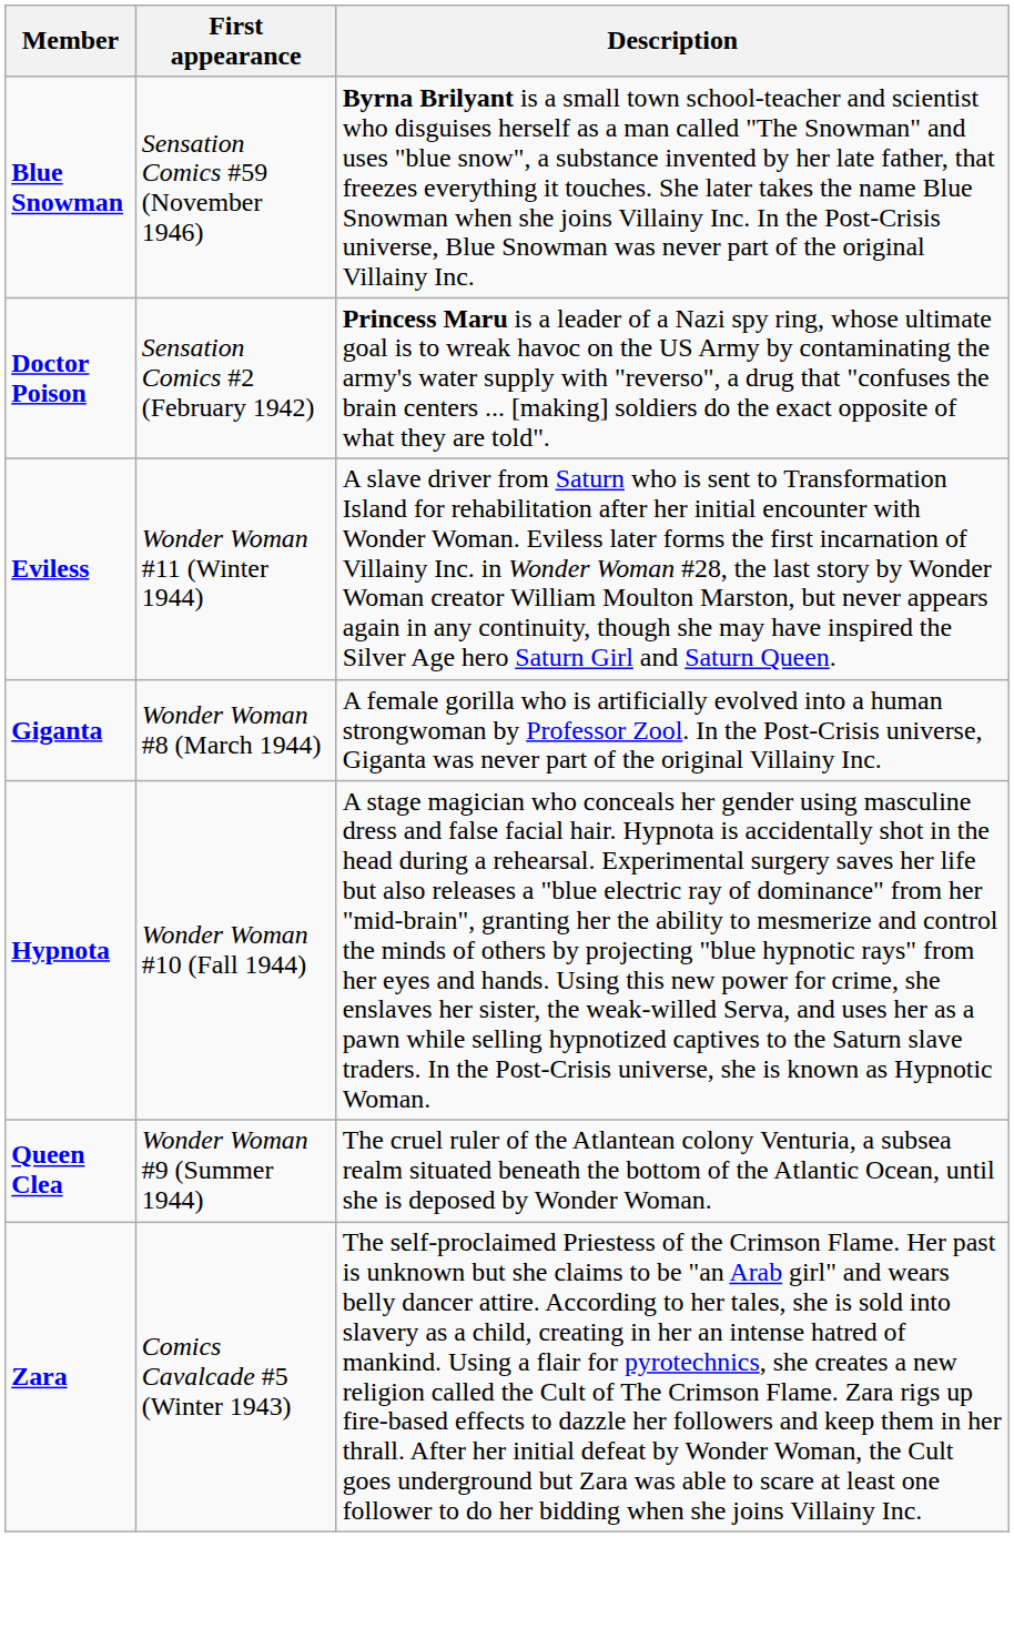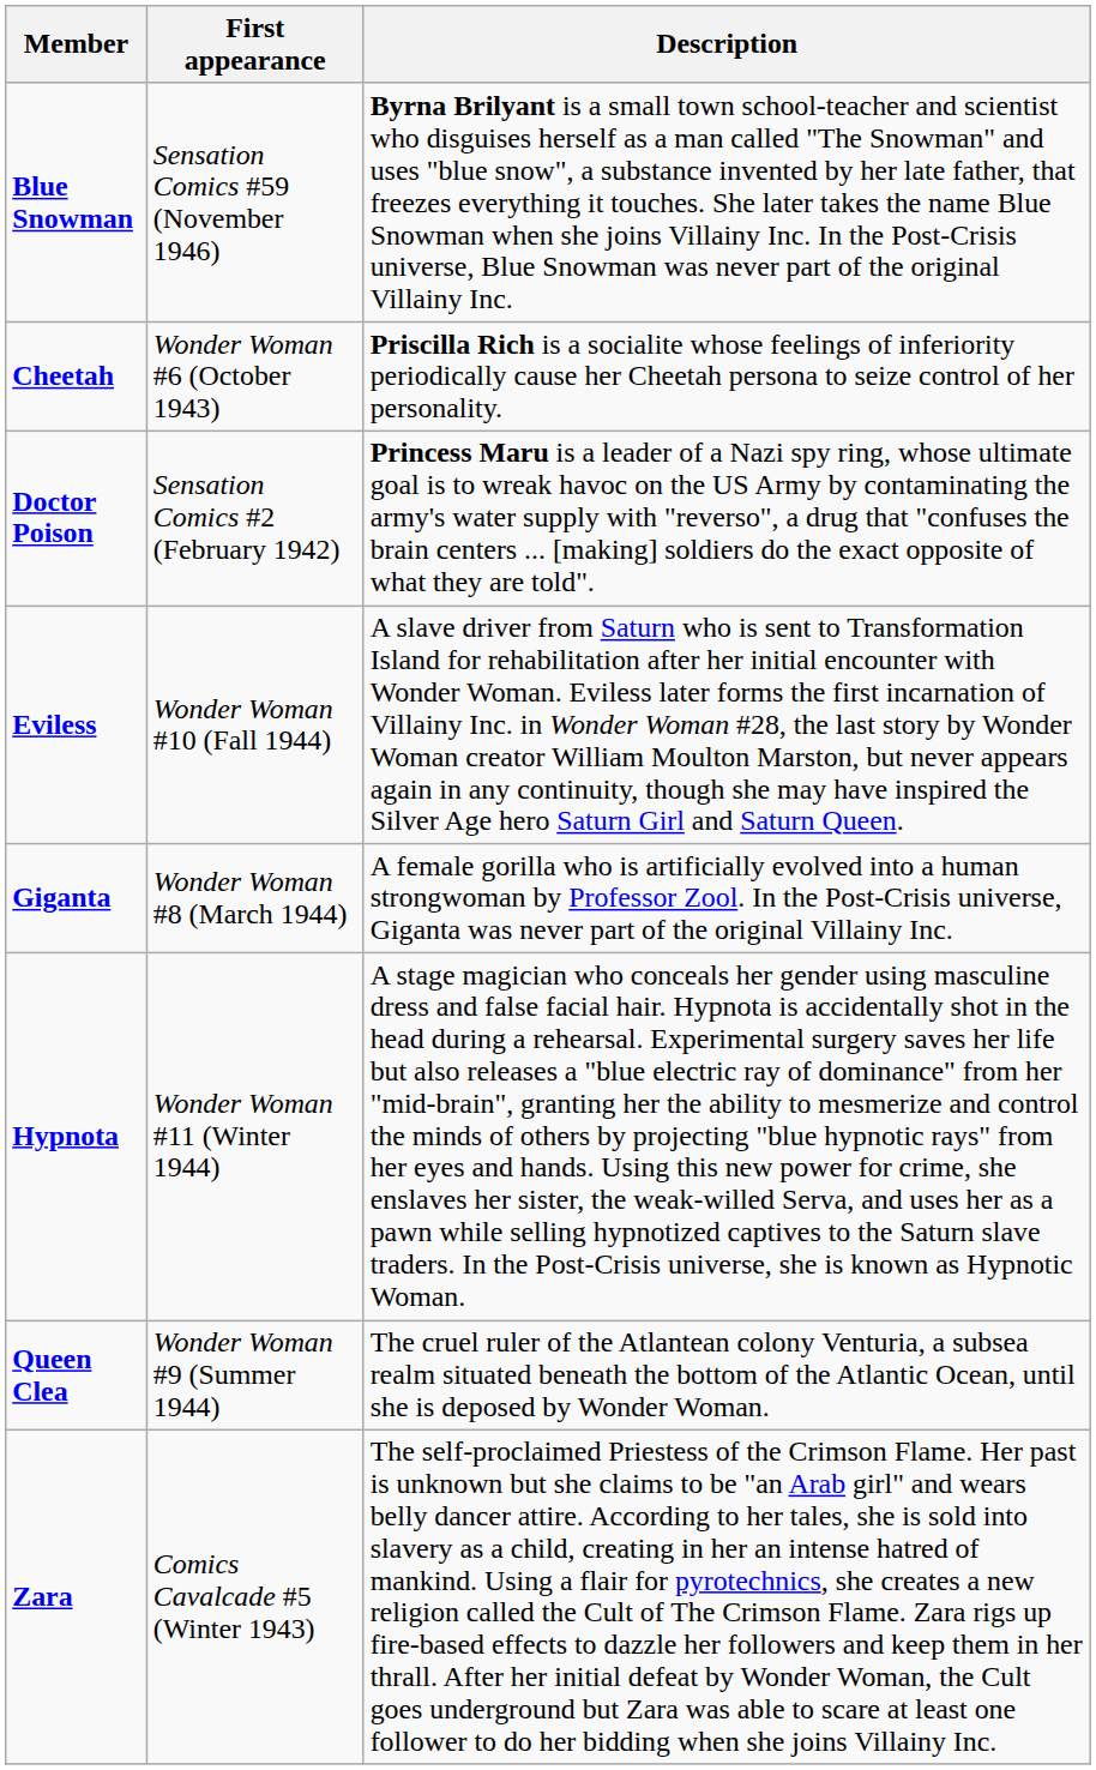 <table class="wikitable">
 <tr>
 <th width="13%">Member</th>
 <th width="20%">First appearance</th>
 <th width="67%">Description</th>
 </tr>
 <tr>
 <td><strong><a href='#'>Blue Snowman</a></strong></td>
 <td><em>Sensation Comics</em> #59 (November 1946)</td>
 <td><strong>Byrna Brilyant</strong> is a small town school-teacher and scientist who disguises herself as a man called "The Snowman" and uses "blue snow", a substance invented by her late father, that freezes everything it touches. She later takes the name Blue Snowman when she joins Villainy Inc. In the Post-Crisis universe, Blue Snowman was never part of the original Villainy Inc.</td>
 </tr>
 <tr>
+<td><strong><a href='#'>Cheetah</a></strong></td>
+<td><em>Wonder Woman</em> #6 (October 1943)</td>
+<td><strong>Priscilla Rich</strong> is a socialite whose feelings of inferiority periodically cause her Cheetah persona to seize control of her personality.</td>
+</tr>
+<tr>
 <td><strong><a href='#'>Doctor Poison</a></strong></td>
 <td><em>Sensation Comics</em> #2 (February 1942)</td>
 <td><strong>Princess Maru</strong> is a leader of a Nazi spy ring, whose ultimate goal is to wreak havoc on the US Army by contaminating the army's water supply with "reverso", a drug that "confuses the brain centers ... [making] soldiers do the exact opposite of what they are told".</td>
 </tr>
 <tr>
 <td><strong><a href='#'>Eviless</a></strong></td>
-<td><em>Wonder Woman</em> #11 (Winter 1944)</td>
+<td><em>Wonder Woman</em> #10 (Fall 1944)</td>
 <td>A slave driver from <a href='#'>Saturn</a> who is sent to Transformation Island for rehabilitation after her initial encounter with Wonder Woman. Eviless later forms the first incarnation of Villainy Inc. in <em>Wonder Woman</em> #28, the last story by Wonder Woman creator William Moulton Marston, but never appears again in any continuity, though she may have inspired the Silver Age hero <a href='#'>Saturn Girl</a> and <a href='#'>Saturn Queen</a>.</td>
 </tr>
 <tr>
 <td><strong><a href='#'>Giganta</a></strong></td>
 <td><em>Wonder Woman</em> #8 (March 1944)</td>
 <td>A female gorilla who is artificially evolved into a human strongwoman by <a href='#'>Professor Zool</a>. In the Post-Crisis universe, Giganta was never part of the original Villainy Inc.</td>
 </tr>
 <tr>
 <td><strong><a href='#'>Hypnota</a></strong></td>
-<td><em>Wonder Woman</em> #10 (Fall 1944)</td>
+<td><em>Wonder Woman</em> #11 (Winter 1944)</td>
 <td>A stage magician who conceals her gender using masculine dress and false facial hair. Hypnota is accidentally shot in the head during a rehearsal. Experimental surgery saves her life but also releases a "blue electric ray of dominance" from her "mid-brain", granting her the ability to mesmerize and control the minds of others by projecting "blue hypnotic rays" from her eyes and hands. Using this new power for crime, she enslaves her sister, the weak-willed Serva, and uses her as a pawn while selling hypnotized captives to the Saturn slave traders. In the Post-Crisis universe, she is known as Hypnotic Woman.</td>
 </tr>
 <tr>
 <td><strong><a href='#'>Queen Clea</a></strong></td>
 <td><em>Wonder Woman</em> #9 (Summer 1944)</td>
 <td>The cruel ruler of the Atlantean colony Venturia, a subsea realm situated beneath the bottom of the Atlantic Ocean, until she is deposed by Wonder Woman.</td>
 </tr>
 <tr>
 <td><strong><a href='#'>Zara</a></strong></td>
 <td><em>Comics Cavalcade</em> #5 (Winter 1943)</td>
 <td>The self-proclaimed Priestess of the Crimson Flame. Her past is unknown but she claims to be "an <a href='#'>Arab</a> girl" and wears belly dancer attire. According to her tales, she is sold into slavery as a child, creating in her an intense hatred of mankind. Using a flair for <a href='#'>pyrotechnics</a>, she creates a new religion called the Cult of The Crimson Flame. Zara rigs up fire-based effects to dazzle her followers and keep them in her thrall. After her initial defeat by Wonder Woman, the Cult goes underground but Zara was able to scare at least one follower to do her bidding when she joins Villainy Inc.</td>
 </tr>
 </table>
